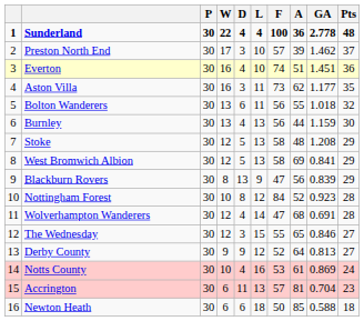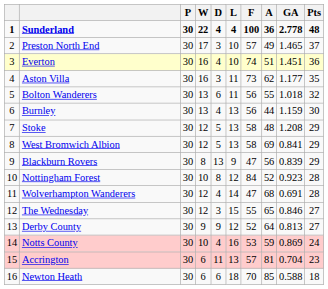 <table class="wikitable" style="text-align:center">
 <tr>
 <th></th>
 <th style="width:15em"></th>
 <th>P</th>
 <th>W</th>
 <th>D</th>
 <th>L</th>
 <th>F</th>
 <th>A</th>
 <th>GA</th>
 <th>Pts</th>
 </tr>
 <tr>
 <td><strong>1</strong></td>
 <td align="left"><strong><a href='#'>Sunderland</a></strong></td>
 <td><strong>30</strong></td>
 <td><strong>22</strong></td>
 <td><strong>4</strong></td>
 <td><strong>4</strong></td>
 <td><strong>100</strong></td>
 <td><strong>36</strong></td>
 <td><strong>2.778</strong></td>
 <td><strong>48</strong></td>
 </tr>
 <tr>
 <td>2</td>
 <td align="left"><a href='#'>Preston North End</a></td>
 <td>30</td>
 <td>17</td>
 <td>3</td>
 <td>10</td>
 <td>57</td>
-<td>39</td>
-<td>1.462</td>
+<td>49</td>
+<td>1.465</td>
 <td>37</td>
 </tr>
 <tr style="background:#ffffcc;">
 <td>3</td>
 <td align="left"><a href='#'>Everton</a></td>
 <td>30</td>
 <td>16</td>
 <td>4</td>
 <td>10</td>
 <td>74</td>
 <td>51</td>
 <td>1.451</td>
 <td>36</td>
 </tr>
 <tr>
 <td>4</td>
 <td align="left"><a href='#'>Aston Villa</a></td>
 <td>30</td>
 <td>16</td>
 <td>3</td>
 <td>11</td>
 <td>73</td>
 <td>62</td>
 <td>1.177</td>
 <td>35</td>
 </tr>
 <tr>
 <td>5</td>
 <td align="left"><a href='#'>Bolton Wanderers</a></td>
 <td>30</td>
 <td>13</td>
 <td>6</td>
 <td>11</td>
 <td>56</td>
 <td>55</td>
 <td>1.018</td>
 <td>32</td>
 </tr>
 <tr>
 <td>6</td>
 <td align="left"><a href='#'>Burnley</a></td>
 <td>30</td>
 <td>13</td>
 <td>4</td>
 <td>13</td>
 <td>56</td>
 <td>44</td>
 <td>1.159</td>
 <td>30</td>
 </tr>
 <tr>
 <td>7</td>
 <td align="left"><a href='#'>Stoke</a></td>
 <td>30</td>
 <td>12</td>
 <td>5</td>
 <td>13</td>
 <td>58</td>
 <td>48</td>
 <td>1.208</td>
 <td>29</td>
 </tr>
 <tr>
 <td>8</td>
 <td align="left"><a href='#'>West Bromwich Albion</a></td>
 <td>30</td>
 <td>12</td>
 <td>5</td>
 <td>13</td>
 <td>58</td>
 <td>69</td>
 <td>0.841</td>
 <td>29</td>
 </tr>
 <tr>
 <td>9</td>
 <td align="left"><a href='#'>Blackburn Rovers</a></td>
 <td>30</td>
 <td>8</td>
 <td>13</td>
 <td>9</td>
 <td>47</td>
 <td>56</td>
 <td>0.839</td>
 <td>29</td>
 </tr>
 <tr>
 <td>10</td>
 <td align="left"><a href='#'>Nottingham Forest</a></td>
 <td>30</td>
 <td>10</td>
 <td>8</td>
 <td>12</td>
 <td>84</td>
 <td>52</td>
 <td>0.923</td>
 <td>28</td>
 </tr>
 <tr>
 <td>11</td>
 <td align="left"><a href='#'>Wolverhampton Wanderers</a></td>
 <td>30</td>
 <td>12</td>
 <td>4</td>
 <td>14</td>
 <td>47</td>
 <td>68</td>
 <td>0.691</td>
 <td>28</td>
 </tr>
 <tr>
 <td>12</td>
 <td align="left"><a href='#'>The Wednesday</a></td>
 <td>30</td>
 <td>12</td>
 <td>3</td>
 <td>15</td>
 <td>55</td>
 <td>65</td>
 <td>0.846</td>
 <td>27</td>
 </tr>
 <tr>
 <td>13</td>
 <td align="left"><a href='#'>Derby County</a></td>
 <td>30</td>
 <td>9</td>
 <td>9</td>
 <td>12</td>
 <td>52</td>
 <td>64</td>
 <td>0.813</td>
 <td>27</td>
 </tr>
 <tr style="background:#ffcccc;">
 <td>14</td>
 <td align="left"><a href='#'>Notts County</a></td>
 <td>30</td>
 <td>10</td>
 <td>4</td>
 <td>16</td>
 <td>53</td>
-<td>61</td>
+<td>59</td>
 <td>0.869</td>
 <td>24</td>
 </tr>
 <tr style="background:#ffcccc;">
 <td>15</td>
 <td align="left"><a href='#'>Accrington</a></td>
 <td>30</td>
 <td>6</td>
 <td>11</td>
 <td>13</td>
 <td>57</td>
 <td>81</td>
 <td>0.704</td>
 <td>23</td>
 </tr>
 <tr>
 <td>16</td>
 <td align="left"><a href='#'>Newton Heath</a></td>
 <td>30</td>
 <td>6</td>
 <td>6</td>
 <td>18</td>
-<td>50</td>
+<td>70</td>
 <td>85</td>
 <td>0.588</td>
 <td>18</td>
 </tr>
 </table>
